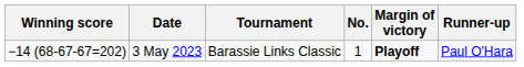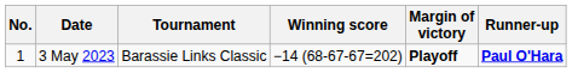 <table class="wikitable" style="font-size:95%;">
 <tr>
-<th>Winning score</th>
+<th>No.</th>
 <th>Date</th>
 <th>Tournament</th>
-<th>No.</th>
+<th>Winning score</th>
 <th>Margin of<br>victory</th>
 <th>Runner-up</th>
 </tr>
 <tr>
-<td>−14 (68-67-67=202)</td>
+<td align=center>1</td>
 <td align=right>3 May <a href='#'>2023</a></td>
 <td>Barassie Links Classic</td>
-<td align=center>1</td>
+<td>−14 (68-67-67=202)</td>
 <td><strong>Playoff</strong></td>
-<td> <a href='#'>Paul O'Hara</a></td>
+<td><strong> <a href='#'>Paul O'Hara</a></strong></td>
 </tr>
 </table>
